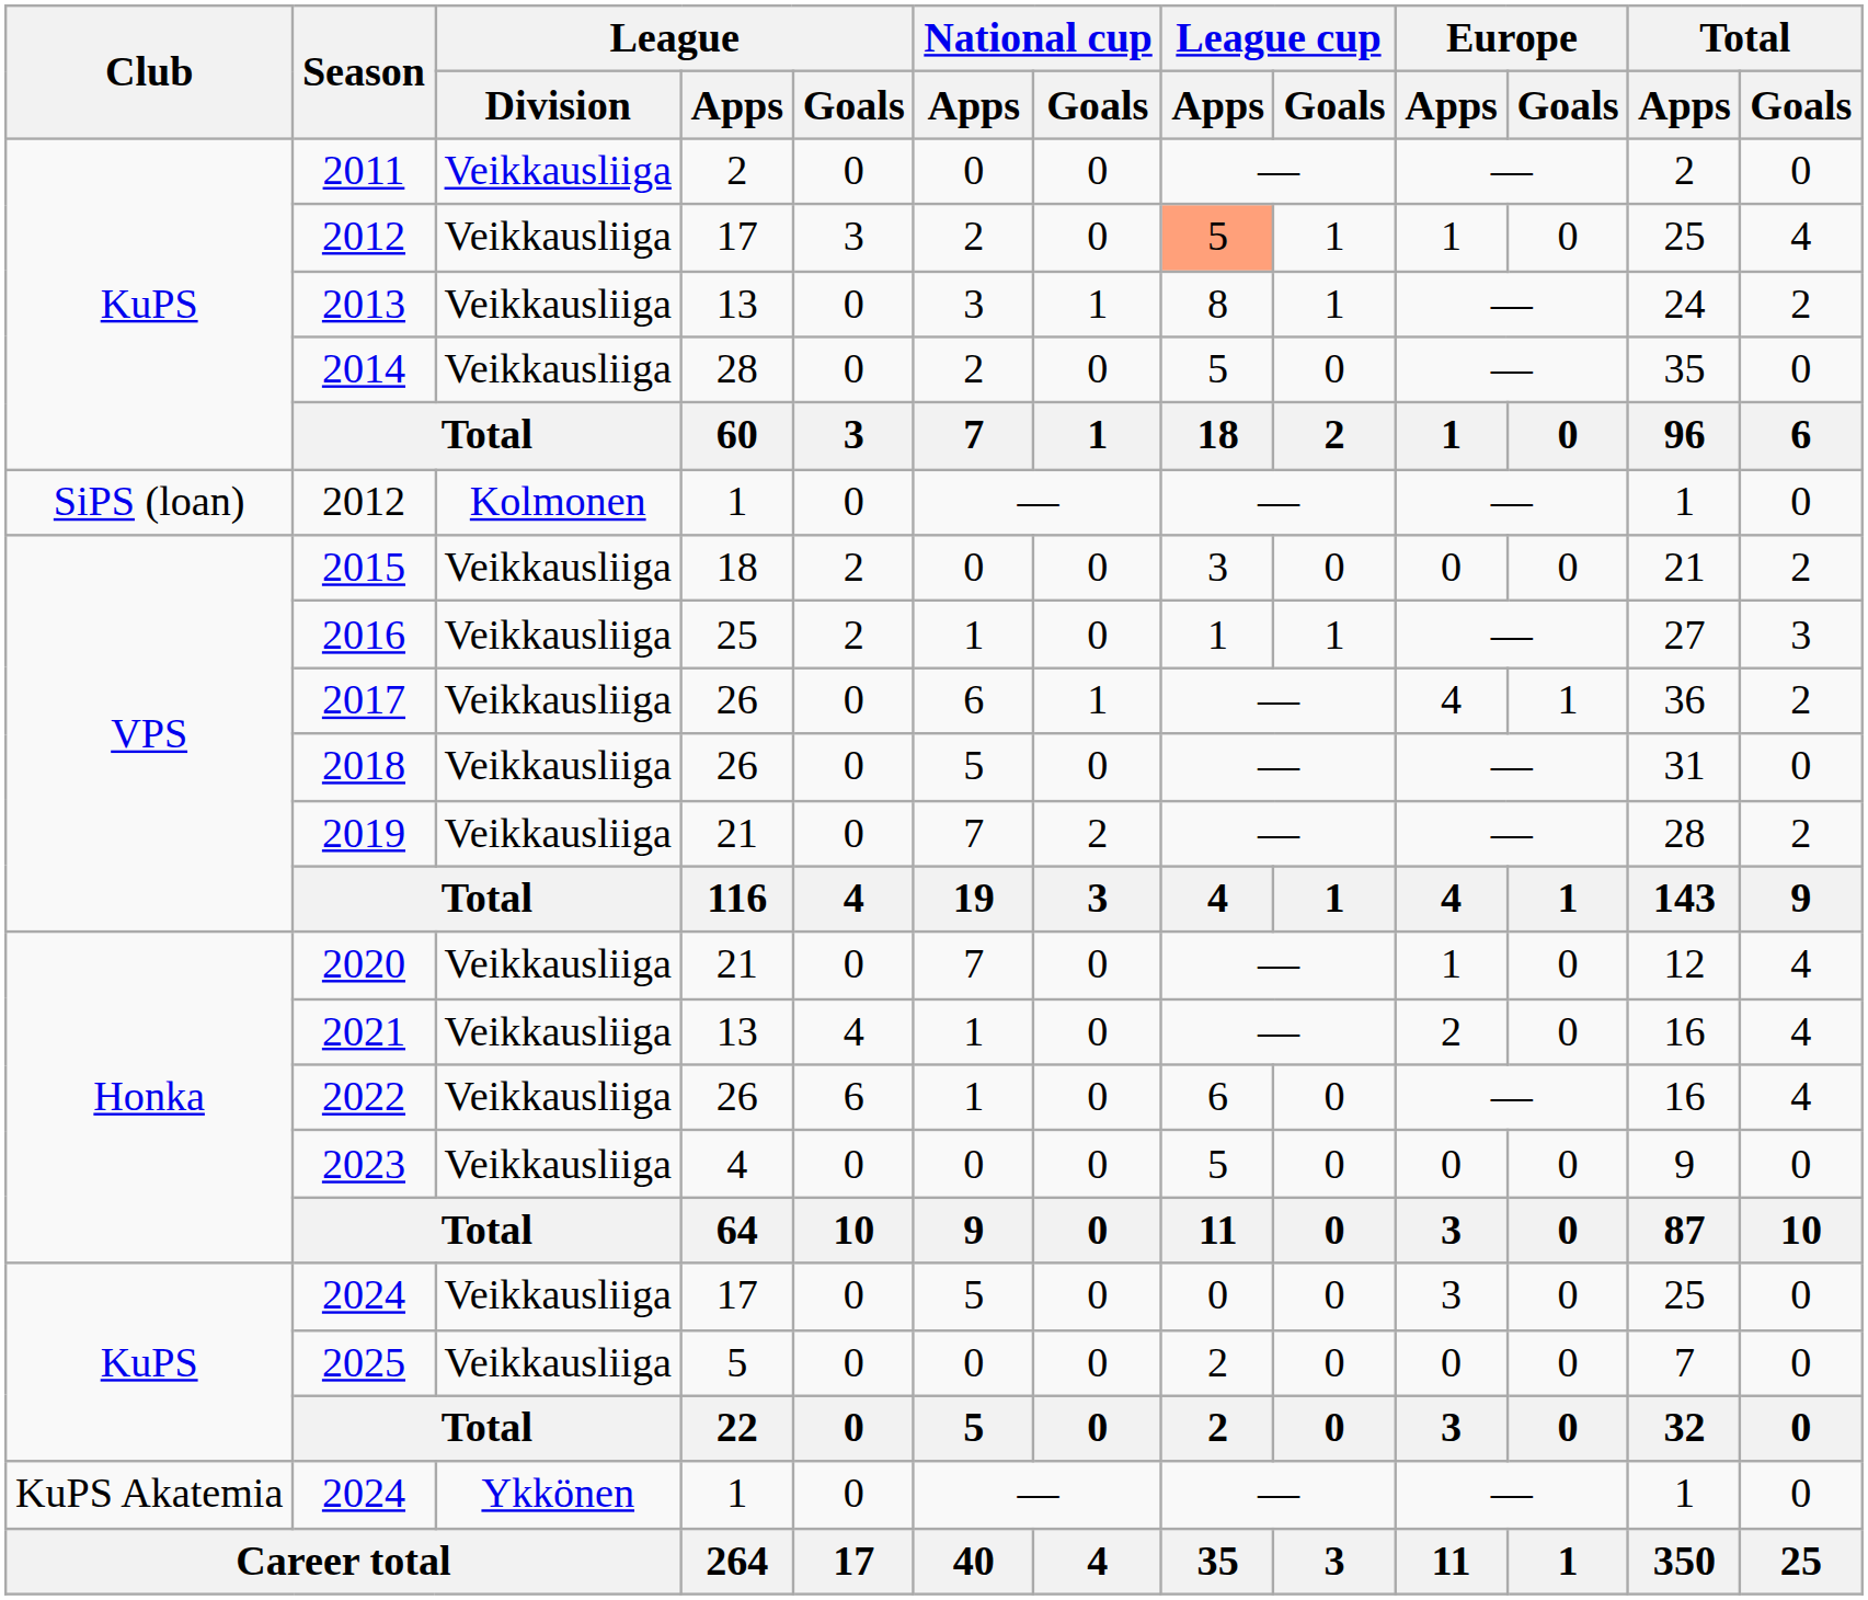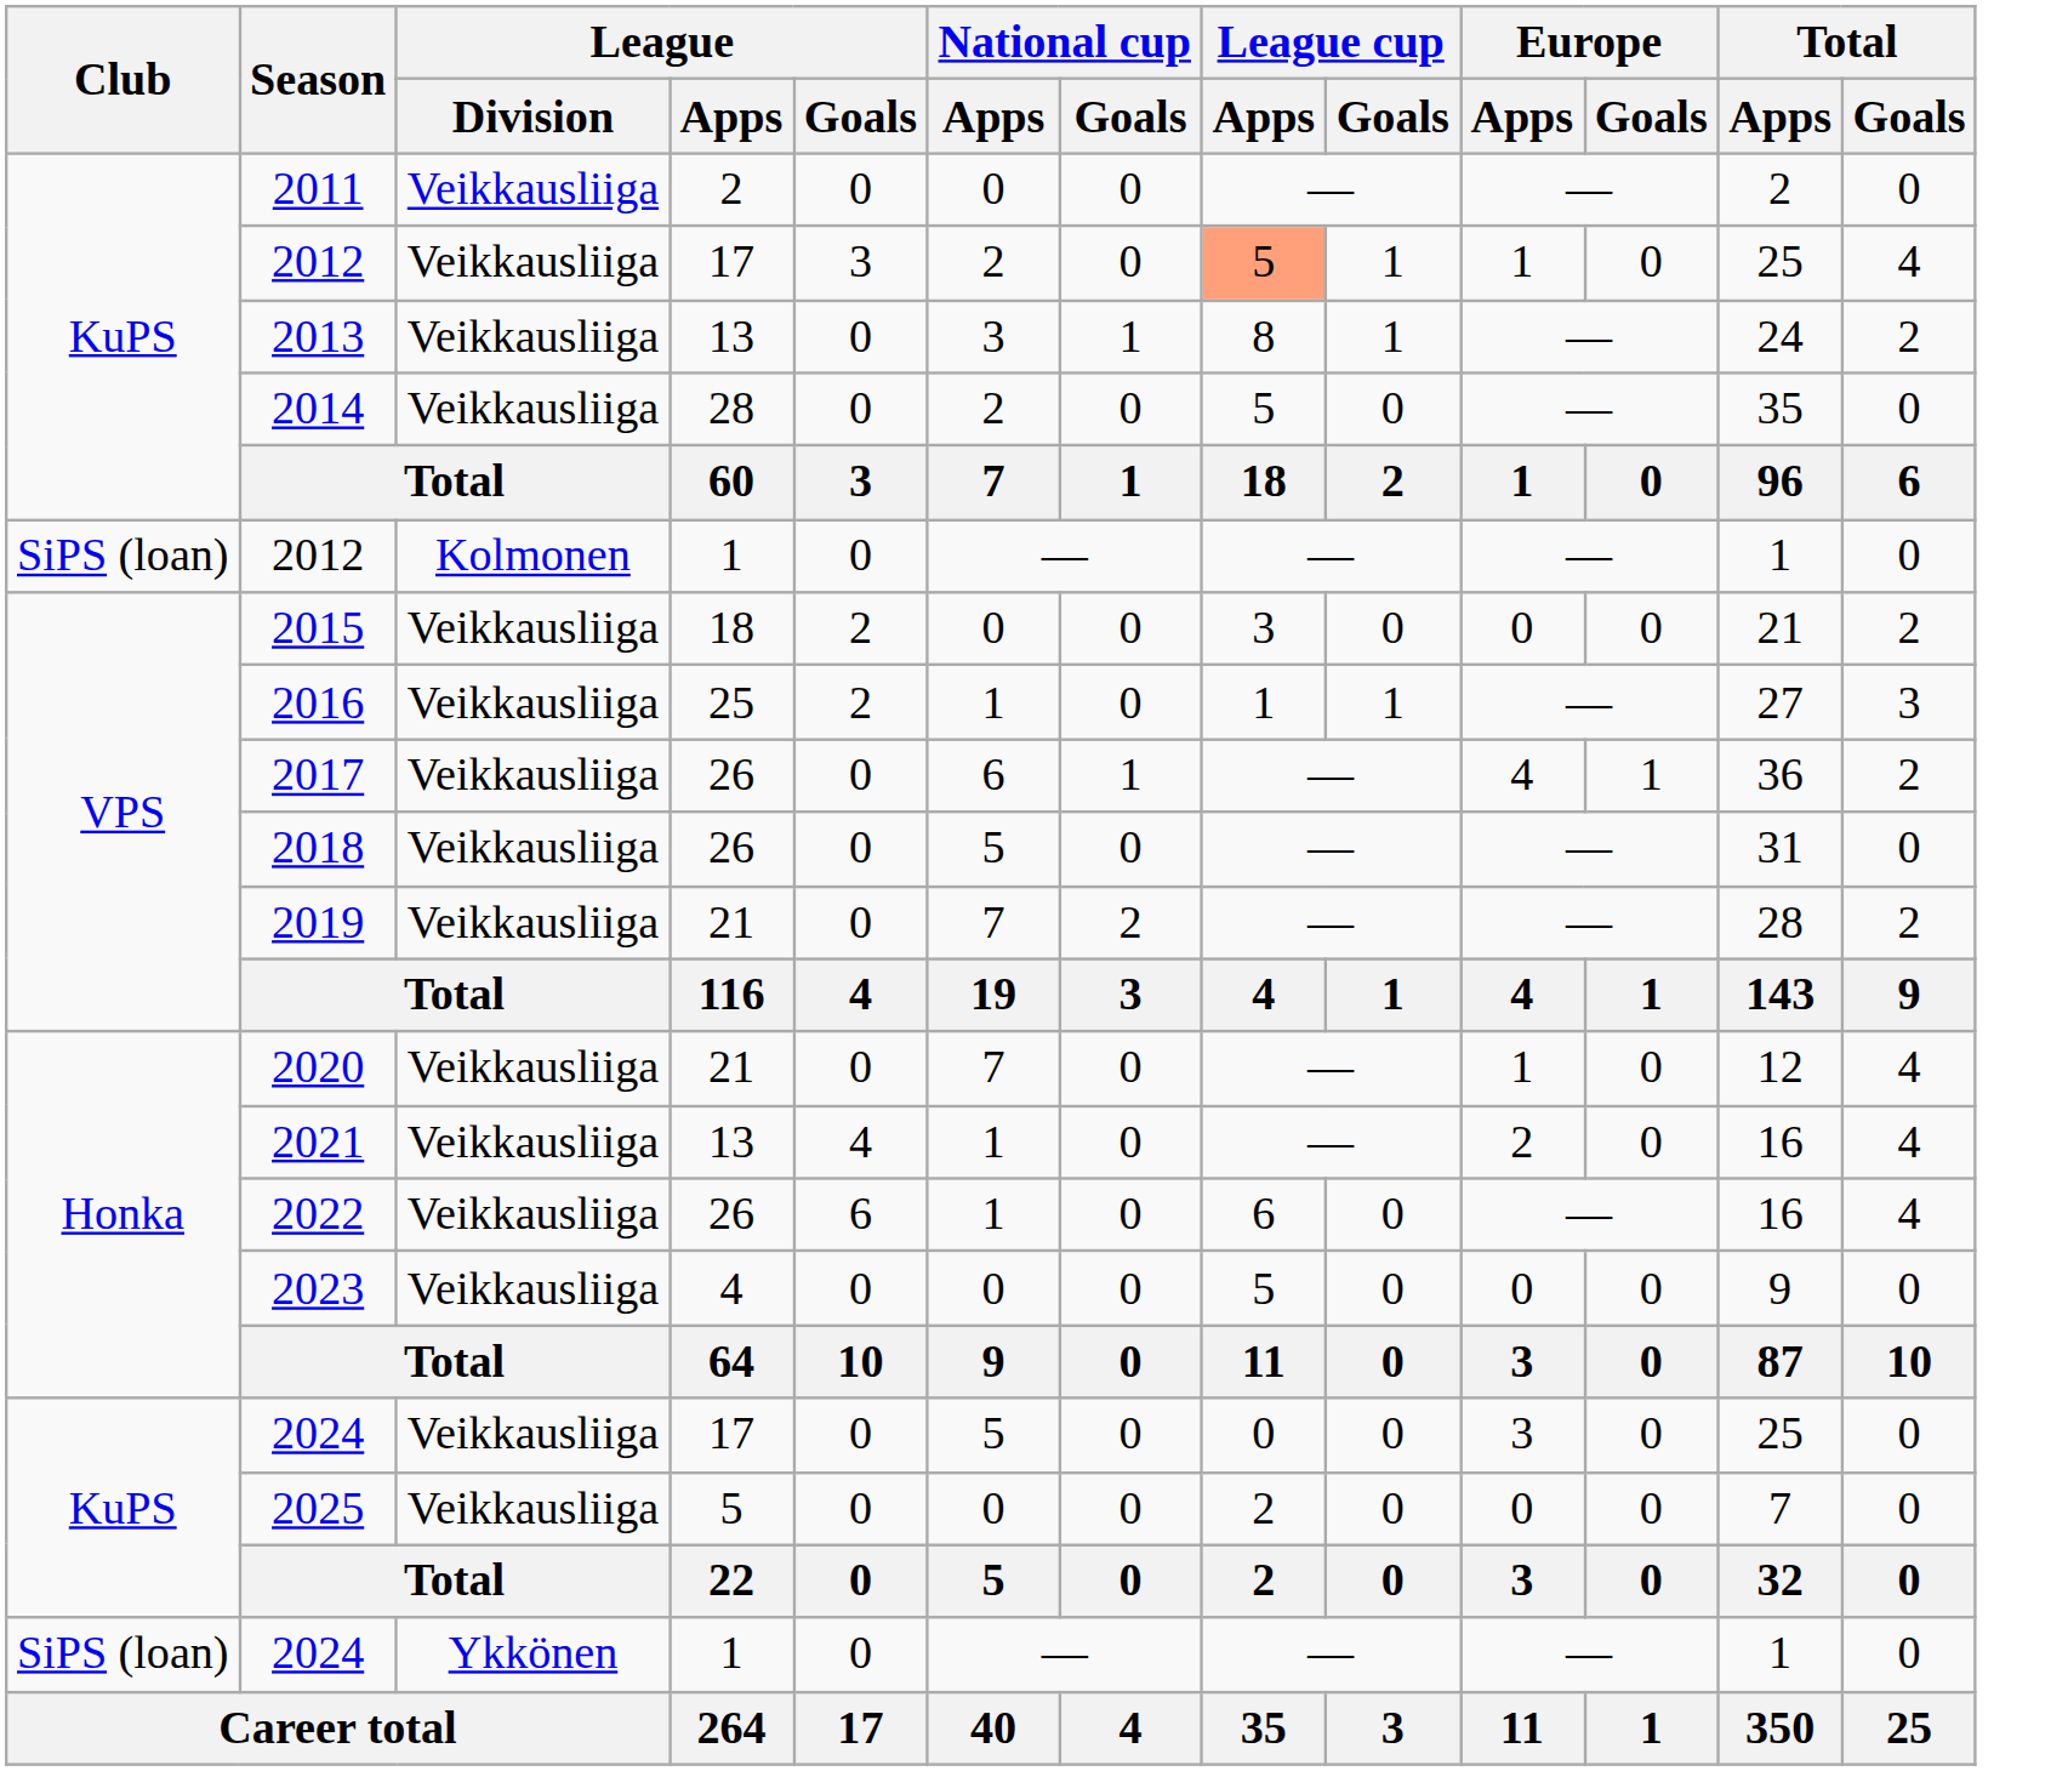 <table class="wikitable" style="text-align: center;">
 <tr>
 <th rowspan="2">Club</th>
 <th rowspan="2">Season</th>
 <th colspan="3">League</th>
 <th colspan="2"><a href='#'>National cup</a></th>
 <th colspan="2"><a href='#'>League cup</a></th>
 <th colspan="2">Europe</th>
 <th colspan="2">Total</th>
 </tr>
 <tr>
 <th>Division</th>
 <th>Apps</th>
 <th>Goals</th>
 <th>Apps</th>
 <th>Goals</th>
 <th>Apps</th>
 <th>Goals</th>
 <th>Apps</th>
 <th>Goals</th>
 <th>Apps</th>
 <th>Goals</th>
 </tr>
 <tr>
 <td rowspan="5"><a href='#'>KuPS</a></td>
 <td><a href='#'>2011</a></td>
 <td><a href='#'>Veikkausliiga</a></td>
 <td>2</td>
 <td>0</td>
 <td>0</td>
 <td>0</td>
 <td colspan="2">—</td>
 <td colspan="2">—</td>
 <td>2</td>
 <td>0</td>
 </tr>
 <tr>
 <td><a href='#'>2012</a></td>
 <td>Veikkausliiga</td>
 <td>17</td>
 <td>3</td>
 <td>2</td>
 <td>0</td>
 <td style="background: lightsalmon;">5</td>
 <td>1</td>
 <td>1</td>
 <td>0</td>
 <td>25</td>
 <td>4</td>
 </tr>
 <tr>
 <td><a href='#'>2013</a></td>
 <td>Veikkausliiga</td>
 <td>13</td>
 <td>0</td>
 <td>3</td>
 <td>1</td>
 <td>8</td>
 <td>1</td>
 <td colspan="2">—</td>
 <td>24</td>
 <td>2</td>
 </tr>
 <tr>
 <td><a href='#'>2014</a></td>
 <td>Veikkausliiga</td>
 <td>28</td>
 <td>0</td>
 <td>2</td>
 <td>0</td>
 <td>5</td>
 <td>0</td>
 <td colspan="2">—</td>
 <td>35</td>
 <td>0</td>
 </tr>
 <tr>
 <th colspan="2">Total</th>
 <th>60</th>
 <th>3</th>
 <th>7</th>
 <th>1</th>
 <th>18</th>
 <th>2</th>
 <th>1</th>
 <th>0</th>
 <th>96</th>
 <th>6</th>
 </tr>
 <tr>
 <td><a href='#'>SiPS</a> (loan)</td>
 <td>2012</td>
 <td><a href='#'>Kolmonen</a></td>
 <td>1</td>
 <td>0</td>
 <td colspan="2">—</td>
 <td colspan="2">—</td>
 <td colspan="2">—</td>
 <td>1</td>
 <td>0</td>
 </tr>
 <tr>
 <td rowspan="6"><a href='#'>VPS</a></td>
 <td><a href='#'>2015</a></td>
 <td>Veikkausliiga</td>
 <td>18</td>
 <td>2</td>
 <td>0</td>
 <td>0</td>
 <td>3</td>
 <td>0</td>
 <td>0</td>
 <td>0</td>
 <td>21</td>
 <td>2</td>
 </tr>
 <tr>
 <td><a href='#'>2016</a></td>
 <td>Veikkausliiga</td>
 <td>25</td>
 <td>2</td>
 <td>1</td>
 <td>0</td>
 <td>1</td>
 <td>1</td>
 <td colspan="2">—</td>
 <td>27</td>
 <td>3</td>
 </tr>
 <tr>
 <td><a href='#'>2017</a></td>
 <td>Veikkausliiga</td>
 <td>26</td>
 <td>0</td>
 <td>6</td>
 <td>1</td>
 <td colspan="2">—</td>
 <td>4</td>
 <td>1</td>
 <td>36</td>
 <td>2</td>
 </tr>
 <tr>
 <td><a href='#'>2018</a></td>
 <td>Veikkausliiga</td>
 <td>26</td>
 <td>0</td>
 <td>5</td>
 <td>0</td>
 <td colspan="2">—</td>
 <td colspan="2">—</td>
 <td>31</td>
 <td>0</td>
 </tr>
 <tr>
 <td><a href='#'>2019</a></td>
 <td>Veikkausliiga</td>
 <td>21</td>
 <td>0</td>
 <td>7</td>
 <td>2</td>
 <td colspan="2">—</td>
 <td colspan="2">—</td>
 <td>28</td>
 <td>2</td>
 </tr>
 <tr>
 <th colspan="2">Total</th>
 <th>116</th>
 <th>4</th>
 <th>19</th>
 <th>3</th>
 <th>4</th>
 <th>1</th>
 <th>4</th>
 <th>1</th>
 <th>143</th>
 <th>9</th>
 </tr>
 <tr>
 <td rowspan="5"><a href='#'>Honka</a></td>
 <td><a href='#'>2020</a></td>
 <td>Veikkausliiga</td>
 <td>21</td>
 <td>0</td>
 <td>7</td>
 <td>0</td>
 <td colspan="2">—</td>
 <td>1</td>
 <td>0</td>
 <td>12</td>
 <td>4</td>
 </tr>
 <tr>
 <td><a href='#'>2021</a></td>
 <td>Veikkausliiga</td>
 <td>13</td>
 <td>4</td>
 <td>1</td>
 <td>0</td>
 <td colspan="2">—</td>
 <td>2</td>
 <td>0</td>
 <td>16</td>
 <td>4</td>
 </tr>
 <tr>
 <td><a href='#'>2022</a></td>
 <td>Veikkausliiga</td>
 <td>26</td>
 <td>6</td>
 <td>1</td>
 <td>0</td>
 <td>6</td>
 <td>0</td>
 <td colspan="2">—</td>
 <td>16</td>
 <td>4</td>
 </tr>
 <tr>
 <td><a href='#'>2023</a></td>
 <td>Veikkausliiga</td>
 <td>4</td>
 <td>0</td>
 <td>0</td>
 <td>0</td>
 <td>5</td>
 <td>0</td>
 <td>0</td>
 <td>0</td>
 <td>9</td>
 <td>0</td>
 </tr>
 <tr>
 <th colspan="2">Total</th>
 <th>64</th>
 <th>10</th>
 <th>9</th>
 <th>0</th>
 <th>11</th>
 <th>0</th>
 <th>3</th>
 <th>0</th>
 <th>87</th>
 <th>10</th>
 </tr>
 <tr>
 <td rowspan=3><a href='#'>KuPS</a></td>
 <td><a href='#'>2024</a></td>
 <td>Veikkausliiga</td>
 <td>17</td>
 <td>0</td>
 <td>5</td>
 <td>0</td>
 <td>0</td>
 <td>0</td>
 <td>3</td>
 <td>0</td>
 <td>25</td>
 <td>0</td>
 </tr>
 <tr>
 <td><a href='#'>2025</a></td>
 <td>Veikkausliiga</td>
 <td>5</td>
 <td>0</td>
 <td>0</td>
 <td>0</td>
 <td>2</td>
 <td>0</td>
 <td>0</td>
 <td>0</td>
 <td>7</td>
 <td>0</td>
 </tr>
 <tr>
 <th colspan=2>Total</th>
 <th>22</th>
 <th>0</th>
 <th>5</th>
 <th>0</th>
 <th>2</th>
 <th>0</th>
 <th>3</th>
 <th>0</th>
 <th>32</th>
 <th>0</th>
 </tr>
 <tr>
-<td>KuPS Akatemia</td>
+<td><a href='#'>SiPS</a> (loan)</td>
 <td><a href='#'>2024</a></td>
 <td><a href='#'>Ykkönen</a></td>
 <td>1</td>
 <td>0</td>
 <td colspan="2">—</td>
 <td colspan="2">—</td>
 <td colspan="2">—</td>
 <td>1</td>
 <td>0</td>
 </tr>
 <tr>
 <th colspan="3">Career total</th>
 <th>264</th>
 <th>17</th>
 <th>40</th>
 <th>4</th>
 <th>35</th>
 <th>3</th>
 <th>11</th>
 <th>1</th>
 <th>350</th>
 <th>25</th>
 </tr>
 </table>
